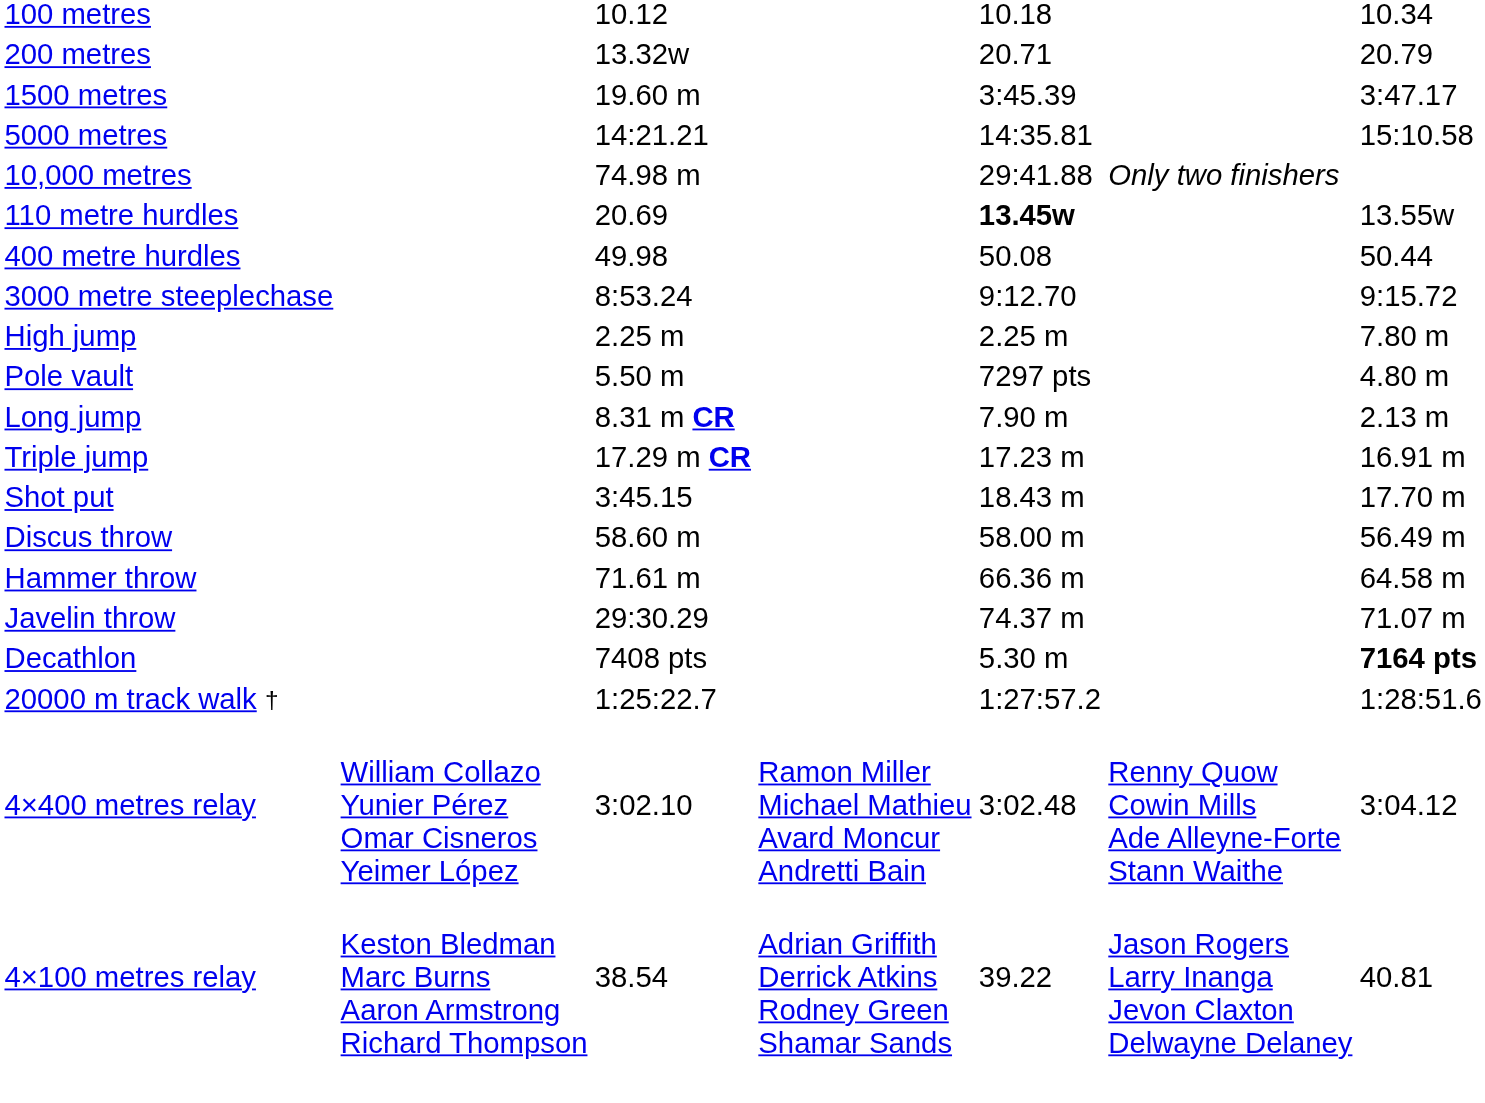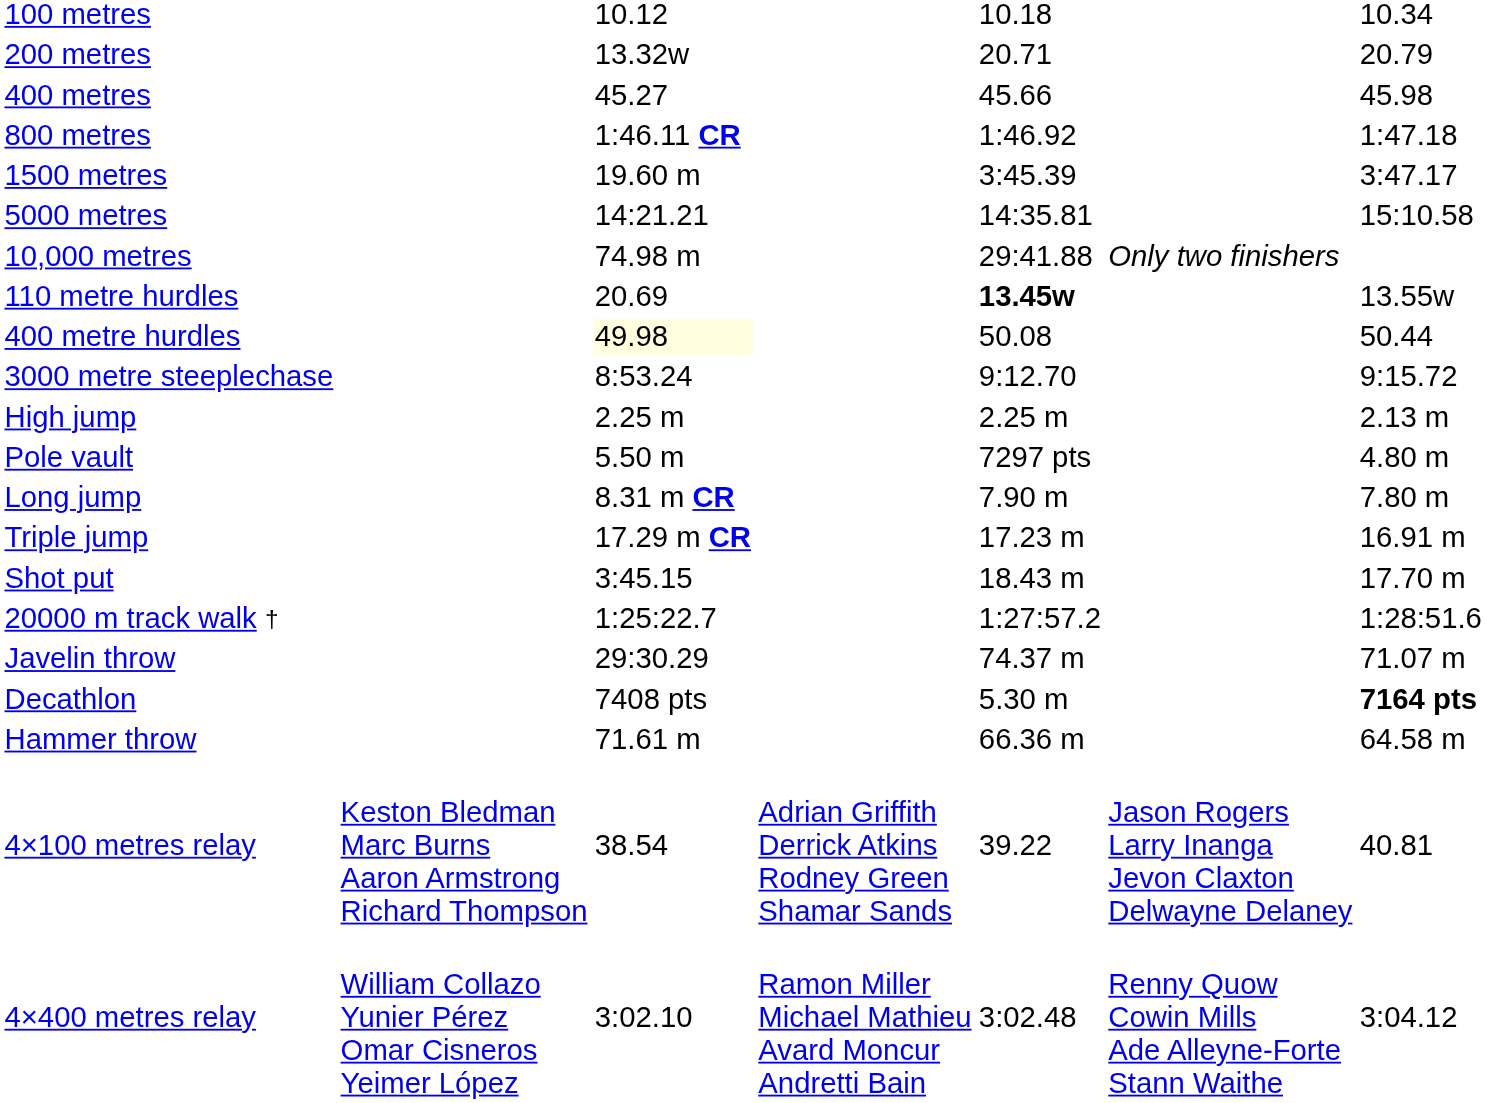 <table>
 <tr>
 <td><a href='#'>100 metres</a></td>
 <td></td>
 <td>10.12</td>
 <td></td>
 <td>10.18</td>
 <td></td>
 <td>10.34</td>
 </tr>
 <tr>
 <td><a href='#'>200 metres</a></td>
 <td></td>
 <td>13.32w</td>
 <td></td>
 <td>20.71</td>
 <td></td>
 <td>20.79</td>
+</tr>
+<tr>
+<td><a href='#'>400 metres</a></td>
+<td></td>
+<td>45.27</td>
+<td></td>
+<td>45.66</td>
+<td></td>
+<td>45.98</td>
+</tr>
+<tr>
+<td><a href='#'>800 metres</a></td>
+<td></td>
+<td>1:46.11 <strong><a href='#'>CR</a></strong></td>
+<td></td>
+<td>1:46.92</td>
+<td></td>
+<td>1:47.18</td>
 </tr>
 <tr>
 <td><a href='#'>1500 metres</a></td>
 <td></td>
 <td>19.60 m</td>
 <td></td>
 <td>3:45.39</td>
 <td></td>
 <td>3:47.17</td>
 </tr>
 <tr>
 <td><a href='#'>5000 metres</a></td>
 <td></td>
 <td>14:21.21</td>
 <td></td>
 <td>14:35.81</td>
 <td></td>
 <td>15:10.58</td>
 </tr>
 <tr>
 <td><a href='#'>10,000 metres</a></td>
 <td></td>
 <td>74.98 m</td>
 <td></td>
 <td>29:41.88</td>
 <td colspan=2><em>Only two finishers</em></td>
 </tr>
 <tr>
 <td><a href='#'>110 metre hurdles</a></td>
 <td></td>
 <td>20.69</td>
 <td></td>
 <td><strong>13.45w</strong></td>
 <td></td>
 <td>13.55w</td>
 </tr>
 <tr>
 <td><a href='#'>400 metre hurdles</a></td>
 <td></td>
-<td>49.98</td>
+<td style="background: lightyellow;">49.98</td>
 <td></td>
 <td>50.08</td>
 <td></td>
 <td>50.44</td>
 </tr>
 <tr>
 <td><a href='#'>3000 metre steeplechase</a></td>
 <td></td>
 <td>8:53.24</td>
 <td></td>
 <td>9:12.70</td>
 <td></td>
 <td>9:15.72</td>
 </tr>
 <tr>
 <td><a href='#'>High jump</a></td>
 <td></td>
 <td>2.25 m</td>
 <td></td>
 <td>2.25 m</td>
 <td></td>
-<td>7.80 m</td>
+<td>2.13 m</td>
 </tr>
 <tr>
 <td><a href='#'>Pole vault</a></td>
 <td></td>
 <td>5.50 m</td>
 <td></td>
 <td>7297 pts</td>
 <td></td>
 <td>4.80 m</td>
 </tr>
 <tr>
 <td><a href='#'>Long jump</a></td>
 <td></td>
 <td>8.31 m <strong><a href='#'>CR</a></strong></td>
 <td></td>
 <td>7.90 m</td>
 <td></td>
-<td>2.13 m</td>
+<td>7.80 m</td>
 </tr>
 <tr>
 <td><a href='#'>Triple jump</a></td>
 <td></td>
 <td>17.29 m <strong><a href='#'>CR</a></strong></td>
 <td></td>
 <td>17.23 m</td>
 <td></td>
 <td>16.91 m</td>
 </tr>
 <tr>
 <td><a href='#'>Shot put</a></td>
 <td></td>
 <td>3:45.15</td>
 <td></td>
 <td>18.43 m</td>
 <td></td>
 <td>17.70 m</td>
 </tr>
 <tr>
-<td><a href='#'>Discus throw</a></td>
+<td><a href='#'>20000 m track walk</a> <small>†</small></td>
 <td></td>
-<td>58.60 m</td>
+<td>1:25:22.7</td>
 <td></td>
-<td>58.00 m</td>
+<td>1:27:57.2</td>
 <td></td>
-<td>56.49 m</td>
-</tr>
-<tr>
-<td><a href='#'>Hammer throw</a></td>
-<td></td>
-<td>71.61 m</td>
-<td></td>
-<td>66.36 m</td>
-<td></td>
-<td>64.58 m</td>
+<td>1:28:51.6</td>
 </tr>
 <tr>
 <td><a href='#'>Javelin throw</a></td>
 <td></td>
 <td>29:30.29</td>
 <td></td>
 <td>74.37 m</td>
 <td></td>
 <td>71.07 m</td>
 </tr>
 <tr>
 <td><a href='#'>Decathlon</a></td>
 <td></td>
 <td>7408 pts</td>
 <td></td>
 <td>5.30 m</td>
 <td></td>
 <td><strong>7164 pts</strong></td>
 </tr>
 <tr>
-<td><a href='#'>20000 m track walk</a> <small>†</small></td>
+<td><a href='#'>Hammer throw</a></td>
 <td></td>
-<td>1:25:22.7</td>
+<td>71.61 m</td>
 <td></td>
-<td>1:27:57.2</td>
+<td>66.36 m</td>
 <td></td>
-<td>1:28:51.6</td>
+<td>64.58 m</td>
+</tr>
+<tr>
+<td><a href='#'>4×100 metres relay</a></td>
+<td><br><a href='#'>Keston Bledman</a><br><a href='#'>Marc Burns</a><br><a href='#'>Aaron Armstrong</a><br><a href='#'>Richard Thompson</a></td>
+<td>38.54</td>
+<td><br><a href='#'>Adrian Griffith</a><br><a href='#'>Derrick Atkins</a><br><a href='#'>Rodney Green</a><br><a href='#'>Shamar Sands</a></td>
+<td>39.22</td>
+<td><br><a href='#'>Jason Rogers</a><br><a href='#'>Larry Inanga</a><br><a href='#'>Jevon Claxton</a><br><a href='#'>Delwayne Delaney</a></td>
+<td>40.81</td>
 </tr>
 <tr>
 <td><a href='#'>4×400 metres relay</a></td>
 <td><br><a href='#'>William Collazo</a><br><a href='#'>Yunier Pérez</a><br><a href='#'>Omar Cisneros</a><br><a href='#'>Yeimer López</a></td>
 <td>3:02.10</td>
 <td><br><a href='#'>Ramon Miller</a><br><a href='#'>Michael Mathieu</a><br><a href='#'>Avard Moncur</a><br><a href='#'>Andretti Bain</a></td>
 <td>3:02.48</td>
 <td><br><a href='#'>Renny Quow</a><br><a href='#'>Cowin Mills</a><br><a href='#'>Ade Alleyne-Forte</a><br><a href='#'>Stann Waithe</a></td>
 <td>3:04.12</td>
 </tr>
-<tr>
-<td><a href='#'>4×100 metres relay</a></td>
-<td><br><a href='#'>Keston Bledman</a><br><a href='#'>Marc Burns</a><br><a href='#'>Aaron Armstrong</a><br><a href='#'>Richard Thompson</a></td>
-<td>38.54</td>
-<td><br><a href='#'>Adrian Griffith</a><br><a href='#'>Derrick Atkins</a><br><a href='#'>Rodney Green</a><br><a href='#'>Shamar Sands</a></td>
-<td>39.22</td>
-<td><br><a href='#'>Jason Rogers</a><br><a href='#'>Larry Inanga</a><br><a href='#'>Jevon Claxton</a><br><a href='#'>Delwayne Delaney</a></td>
-<td>40.81</td>
-</tr>
 </table>
